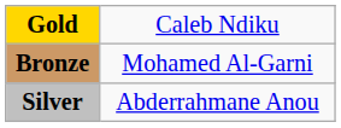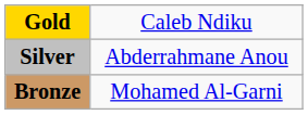 <table class="wikitable" style="text-align:center; " width="35%">
 <tr>
 <td bgcolor="gold"><strong>Gold</strong></td>
 <td><a href='#'>Caleb Ndiku</a><br>  <small><em></em></small></td>
 </tr>
 <tr>
+<td bgcolor="silver"><strong>Silver</strong></td>
+<td><a href='#'>Abderrahmane Anou</a><br>  <small><em></em></small></td>
+</tr>
+<tr>
 <td bgcolor="CC9966"><strong>Bronze</strong></td>
 <td><a href='#'>Mohamed Al-Garni</a><br>  <small><em></em></small></td>
 </tr>
-<tr>
-<td bgcolor="silver"><strong>Silver</strong></td>
-<td><a href='#'>Abderrahmane Anou</a><br>  <small><em></em></small></td>
-</tr>
 </table>
